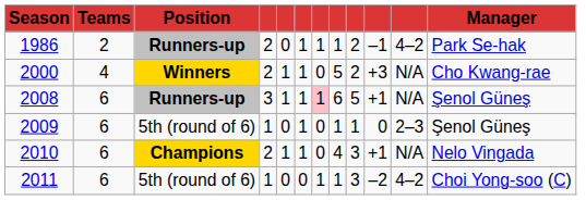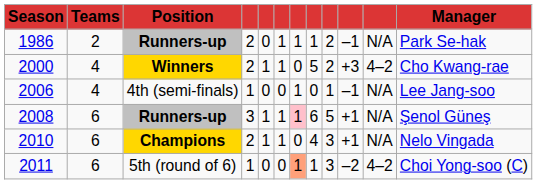 <table class="wikitable" style="text-align:center">
 <tr>
 <th style="color:#000000; background:#DC3535;">Season</th>
 <th style="color:#000000; background:#DC3535;">Teams</th>
 <th style="color:#000000; background:#DC3535;">Position</th>
 <th style="color:#000000; background:#DC3535;"></th>
 <th style="color:#000000; background:#DC3535;"></th>
 <th style="color:#000000; background:#DC3535;"></th>
 <th style="color:#000000; background:#DC3535;"></th>
 <th style="color:#000000; background:#DC3535;"></th>
 <th style="color:#000000; background:#DC3535;"></th>
 <th style="color:#000000; background:#DC3535;"></th>
 <th style="color:#000000; background:#DC3535;"></th>
 <th style="color:#000000; background:#DC3535;">Manager</th>
 </tr>
 <tr>
 <td><a href='#'>1986</a></td>
 <td>2</td>
 <td bgcolor=silver><strong>Runners-up</strong></td>
 <td>2</td>
 <td>0</td>
 <td>1</td>
 <td>1</td>
 <td>1</td>
 <td>2</td>
 <td align=right>–1</td>
-<td>4–2 </td>
+<td>N/A</td>
 <td align=left> <a href='#'>Park Se-hak</a></td>
 </tr>
 <tr>
 <td><a href='#'>2000</a></td>
 <td>4</td>
 <td bgcolor=gold><strong>Winners</strong></td>
 <td>2</td>
 <td>1</td>
 <td>1</td>
 <td>0</td>
 <td>5</td>
 <td>2</td>
 <td align=right>+3</td>
+<td>4–2 </td>
+<td align=left> <a href='#'>Cho Kwang-rae</a></td>
+</tr>
+<tr>
+<td><a href='#'>2006</a></td>
+<td>4</td>
+<td>4th (semi-finals)</td>
+<td>1</td>
+<td>0</td>
+<td>0</td>
+<td>1</td>
+<td>0</td>
+<td>1</td>
+<td align=right>–1</td>
 <td>N/A</td>
-<td align=left> <a href='#'>Cho Kwang-rae</a></td>
+<td align=left> <a href='#'>Lee Jang-soo</a></td>
 </tr>
 <tr>
 <td><a href='#'>2008</a></td>
 <td>6</td>
 <td bgcolor=silver><strong>Runners-up</strong></td>
 <td>3</td>
 <td>1</td>
 <td>1</td>
 <td style="background: pink;">1</td>
 <td>6</td>
 <td>5</td>
 <td align=right>+1</td>
 <td>N/A</td>
 <td align=left> <a href='#'>Şenol Güneş</a></td>
-</tr>
-<tr>
-<td><a href='#'>2009</a></td>
-<td>6</td>
-<td>5th (round of 6)</td>
-<td>1</td>
-<td>0</td>
-<td>1</td>
-<td>0</td>
-<td>1</td>
-<td>1</td>
-<td align=right>0</td>
-<td>2–3 </td>
-<td align=left> Şenol Güneş</td>
 </tr>
 <tr>
 <td><a href='#'>2010</a></td>
 <td>6</td>
 <td bgcolor=gold><strong>Champions</strong></td>
 <td>2</td>
 <td>1</td>
 <td>1</td>
 <td>0</td>
 <td>4</td>
 <td>3</td>
 <td align=right>+1</td>
 <td>N/A</td>
 <td align=left> <a href='#'>Nelo Vingada</a></td>
 </tr>
 <tr>
 <td><a href='#'>2011</a></td>
 <td>6</td>
 <td>5th (round of 6)</td>
 <td>1</td>
 <td>0</td>
 <td>0</td>
-<td>1</td>
+<td style="background: lightsalmon;">1</td>
 <td>1</td>
 <td>3</td>
 <td align=right>–2</td>
 <td>4–2 </td>
 <td align=left> <a href='#'>Choi Yong-soo</a> (<a href='#'>C</a>)</td>
 </tr>
 </table>
